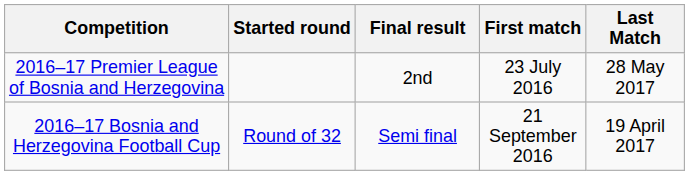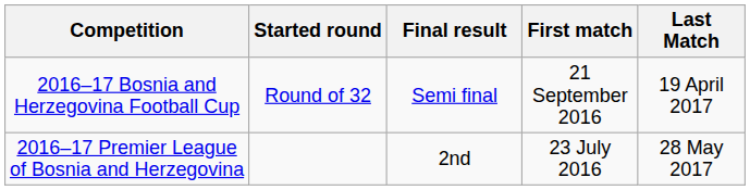 <table class="wikitable" style="text-align: center;">
 <tr>
 <th width="220">Competition</th>
 <th width="120">Started round</th>
 <th width="120">Final result</th>
 <th width="90">First match</th>
 <th width="90">Last Match</th>
 </tr>
 <tr>
+<td><a href='#'>2016–17 Bosnia and Herzegovina Football Cup</a></td>
+<td><a href='#'>Round of 32</a></td>
+<td><a href='#'>Semi final</a></td>
+<td>21 September 2016</td>
+<td>19 April 2017</td>
+</tr>
+<tr>
 <td><a href='#'>2016–17 Premier League of Bosnia and Herzegovina</a></td>
 <td></td>
 <td>2nd</td>
 <td>23 July 2016</td>
 <td>28 May 2017</td>
 </tr>
-<tr>
-<td><a href='#'>2016–17 Bosnia and Herzegovina Football Cup</a></td>
-<td><a href='#'>Round of 32</a></td>
-<td><a href='#'>Semi final</a></td>
-<td>21 September 2016</td>
-<td>19 April 2017</td>
-</tr>
 </table>
